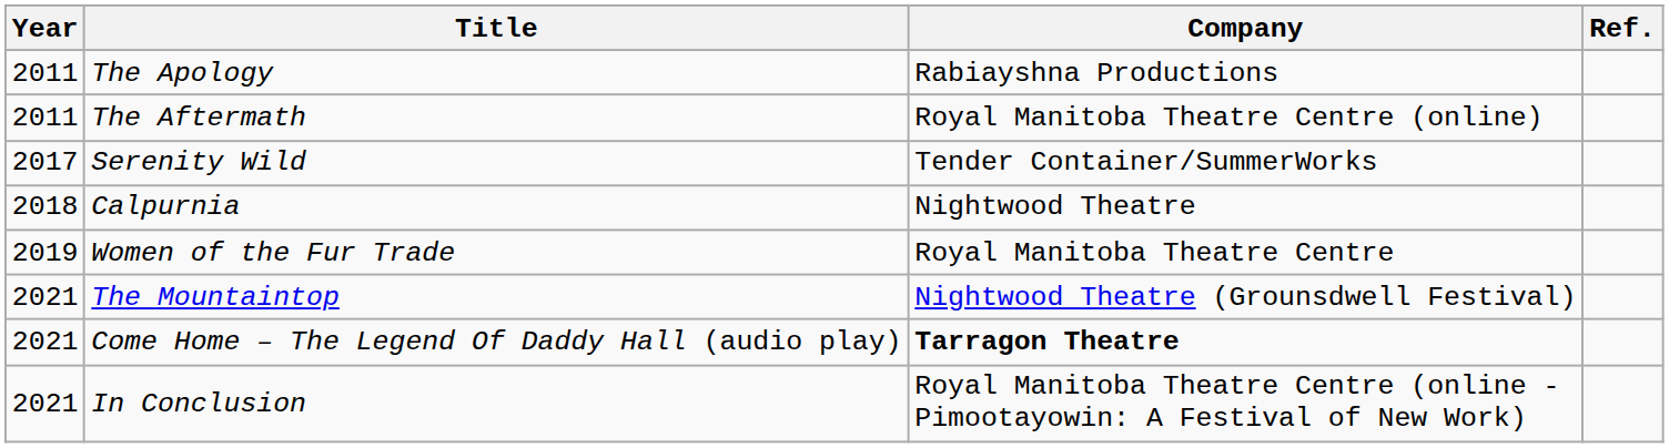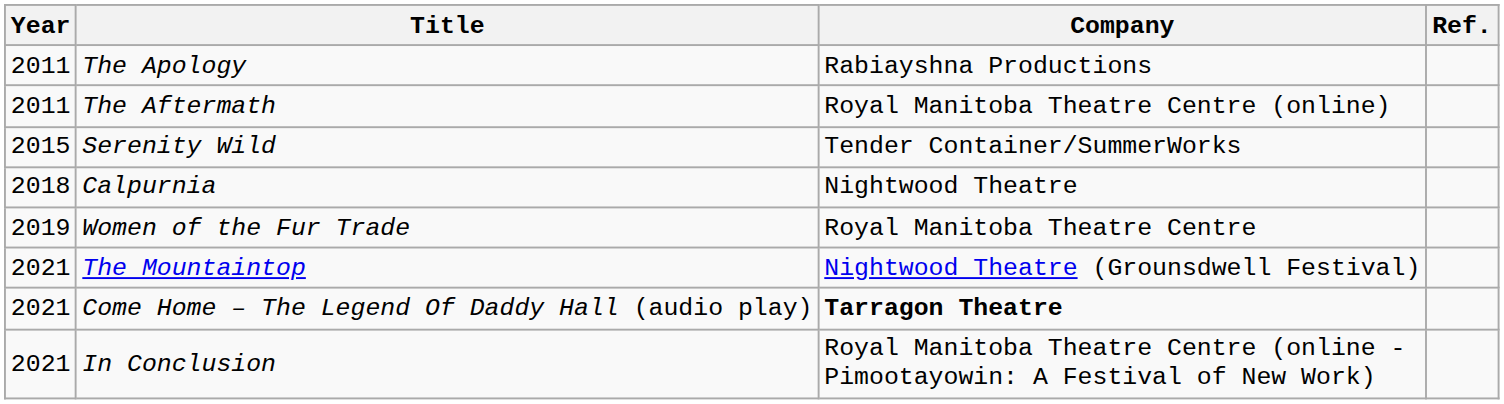 <table class="wikitable sortable">
 <tr>
 <th>Year</th>
 <th>Title</th>
 <th>Company</th>
 <th class="unsortable">Ref.</th>
 </tr>
 <tr>
 <td>2011</td>
 <td><em>The Apology</em></td>
 <td>Rabiayshna Productions</td>
 <td></td>
 </tr>
 <tr>
 <td>2011</td>
 <td><em>The Aftermath</em></td>
 <td>Royal Manitoba Theatre Centre (online)</td>
 <td></td>
 </tr>
 <tr>
-<td>2017</td>
+<td>2015</td>
 <td><em>Serenity Wild</em></td>
 <td>Tender Container/SummerWorks</td>
 <td></td>
 </tr>
 <tr>
 <td>2018</td>
 <td><em>Calpurnia</em></td>
 <td>Nightwood Theatre</td>
 <td></td>
 </tr>
 <tr>
 <td>2019</td>
 <td><em>Women of the Fur Trade</em></td>
 <td>Royal Manitoba Theatre Centre</td>
 <td></td>
 </tr>
 <tr>
 <td>2021</td>
 <td><em><a href='#'>The Mountaintop</a></em></td>
 <td><a href='#'>Nightwood Theatre</a> (Grounsdwell Festival)</td>
 <td></td>
 </tr>
 <tr>
 <td>2021</td>
 <td><em>Come Home – The Legend Of Daddy Hall</em> (audio play)</td>
 <td><strong>Tarragon Theatre</strong></td>
 <td></td>
 </tr>
 <tr>
 <td>2021</td>
 <td><em>In Conclusion</em></td>
 <td>Royal Manitoba Theatre Centre (online -<br>Pimootayowin: A Festival of New Work)</td>
 <td></td>
 </tr>
 </table>
